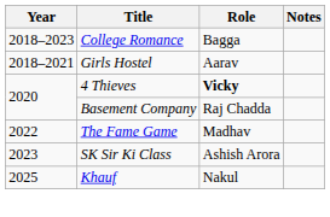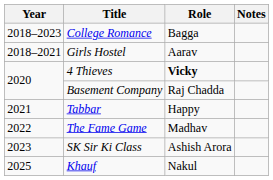 <table class="wikitable plainrowheaders sortable">
 <tr>
 <th>Year</th>
 <th>Title</th>
 <th>Role</th>
 <th>Notes</th>
 </tr>
 <tr>
 <td>2018–2023</td>
 <td scope="row"><em><a href='#'>College Romance</a></em></td>
 <td>Bagga</td>
 <td></td>
 </tr>
 <tr>
 <td>2018–2021</td>
 <td scope="row"><em>Girls Hostel</em></td>
 <td>Aarav</td>
 <td></td>
 </tr>
 <tr>
 <td rowspan=2>2020</td>
 <td scope="row"><em>4 Thieves</em></td>
 <td><strong>Vicky</strong></td>
 <td></td>
 </tr>
 <tr>
 <td scope="row"><em>Basement Company</em></td>
 <td>Raj Chadda</td>
 <td></td>
 </tr>
 <tr>
+<td>2021</td>
+<td scope="row"><em><a href='#'>Tabbar</a></em></td>
+<td>Happy</td>
+<td></td>
+</tr>
+<tr>
 <td>2022</td>
 <td scope="row"><em><a href='#'>The Fame Game</a></em></td>
 <td>Madhav</td>
 <td></td>
 </tr>
 <tr>
 <td>2023</td>
 <td scope="row"><em>SK Sir Ki Class</em></td>
 <td>Ashish Arora</td>
 <td></td>
 </tr>
 <tr>
 <td>2025</td>
 <td><em><a href='#'>Khauf</a></em></td>
 <td>Nakul</td>
 <td></td>
 </tr>
 </table>
